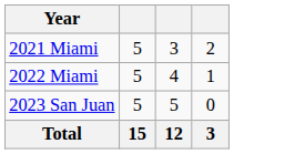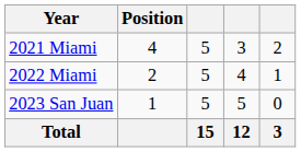 <table class="wikitable" style="text-align: center;">
 <tr>
 <th>Year</th>
+<th>Position</th>
 <th width=25px></th>
 <th width=25px></th>
 <th width=25px></th>
 </tr>
 <tr>
 <td style="text-align:left;"> <a href='#'>2021 Miami</a></td>
+<td>4</td>
 <td>5</td>
 <td>3</td>
 <td>2</td>
 </tr>
 <tr>
 <td style="text-align:left;"> <a href='#'>2022 Miami</a></td>
+<td>2</td>
 <td>5</td>
 <td>4</td>
 <td>1</td>
 </tr>
 <tr>
 <td style="text-align:left;"> <a href='#'>2023 San Juan</a></td>
+<td>1</td>
 <td>5</td>
 <td>5</td>
 <td>0</td>
 </tr>
 <tr>
 <th>Total</th>
+<th></th>
 <th>15</th>
 <th>12</th>
 <th>3</th>
 </tr>
 </table>
